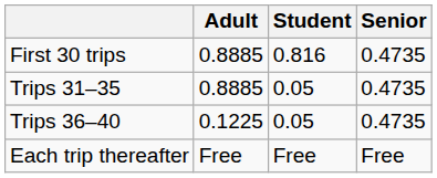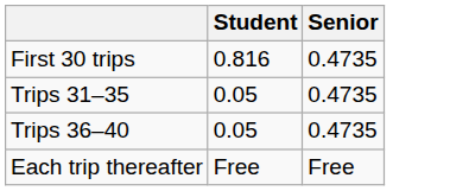 <table class="wikitable">
 <tr>
 <th></th>
-<th>Adult</th>
 <th>Student</th>
 <th>Senior</th>
 </tr>
 <tr>
 <td>First 30 trips</td>
-<td>0.8885</td>
 <td>0.816</td>
 <td>0.4735</td>
 </tr>
 <tr>
 <td>Trips 31–35</td>
-<td>0.8885</td>
 <td>0.05</td>
 <td>0.4735</td>
 </tr>
 <tr>
 <td>Trips 36–40</td>
-<td>0.1225</td>
 <td>0.05</td>
 <td>0.4735</td>
 </tr>
 <tr>
 <td>Each trip thereafter</td>
 <td>Free</td>
 <td>Free</td>
-<td>Free</td>
 </tr>
 </table>
